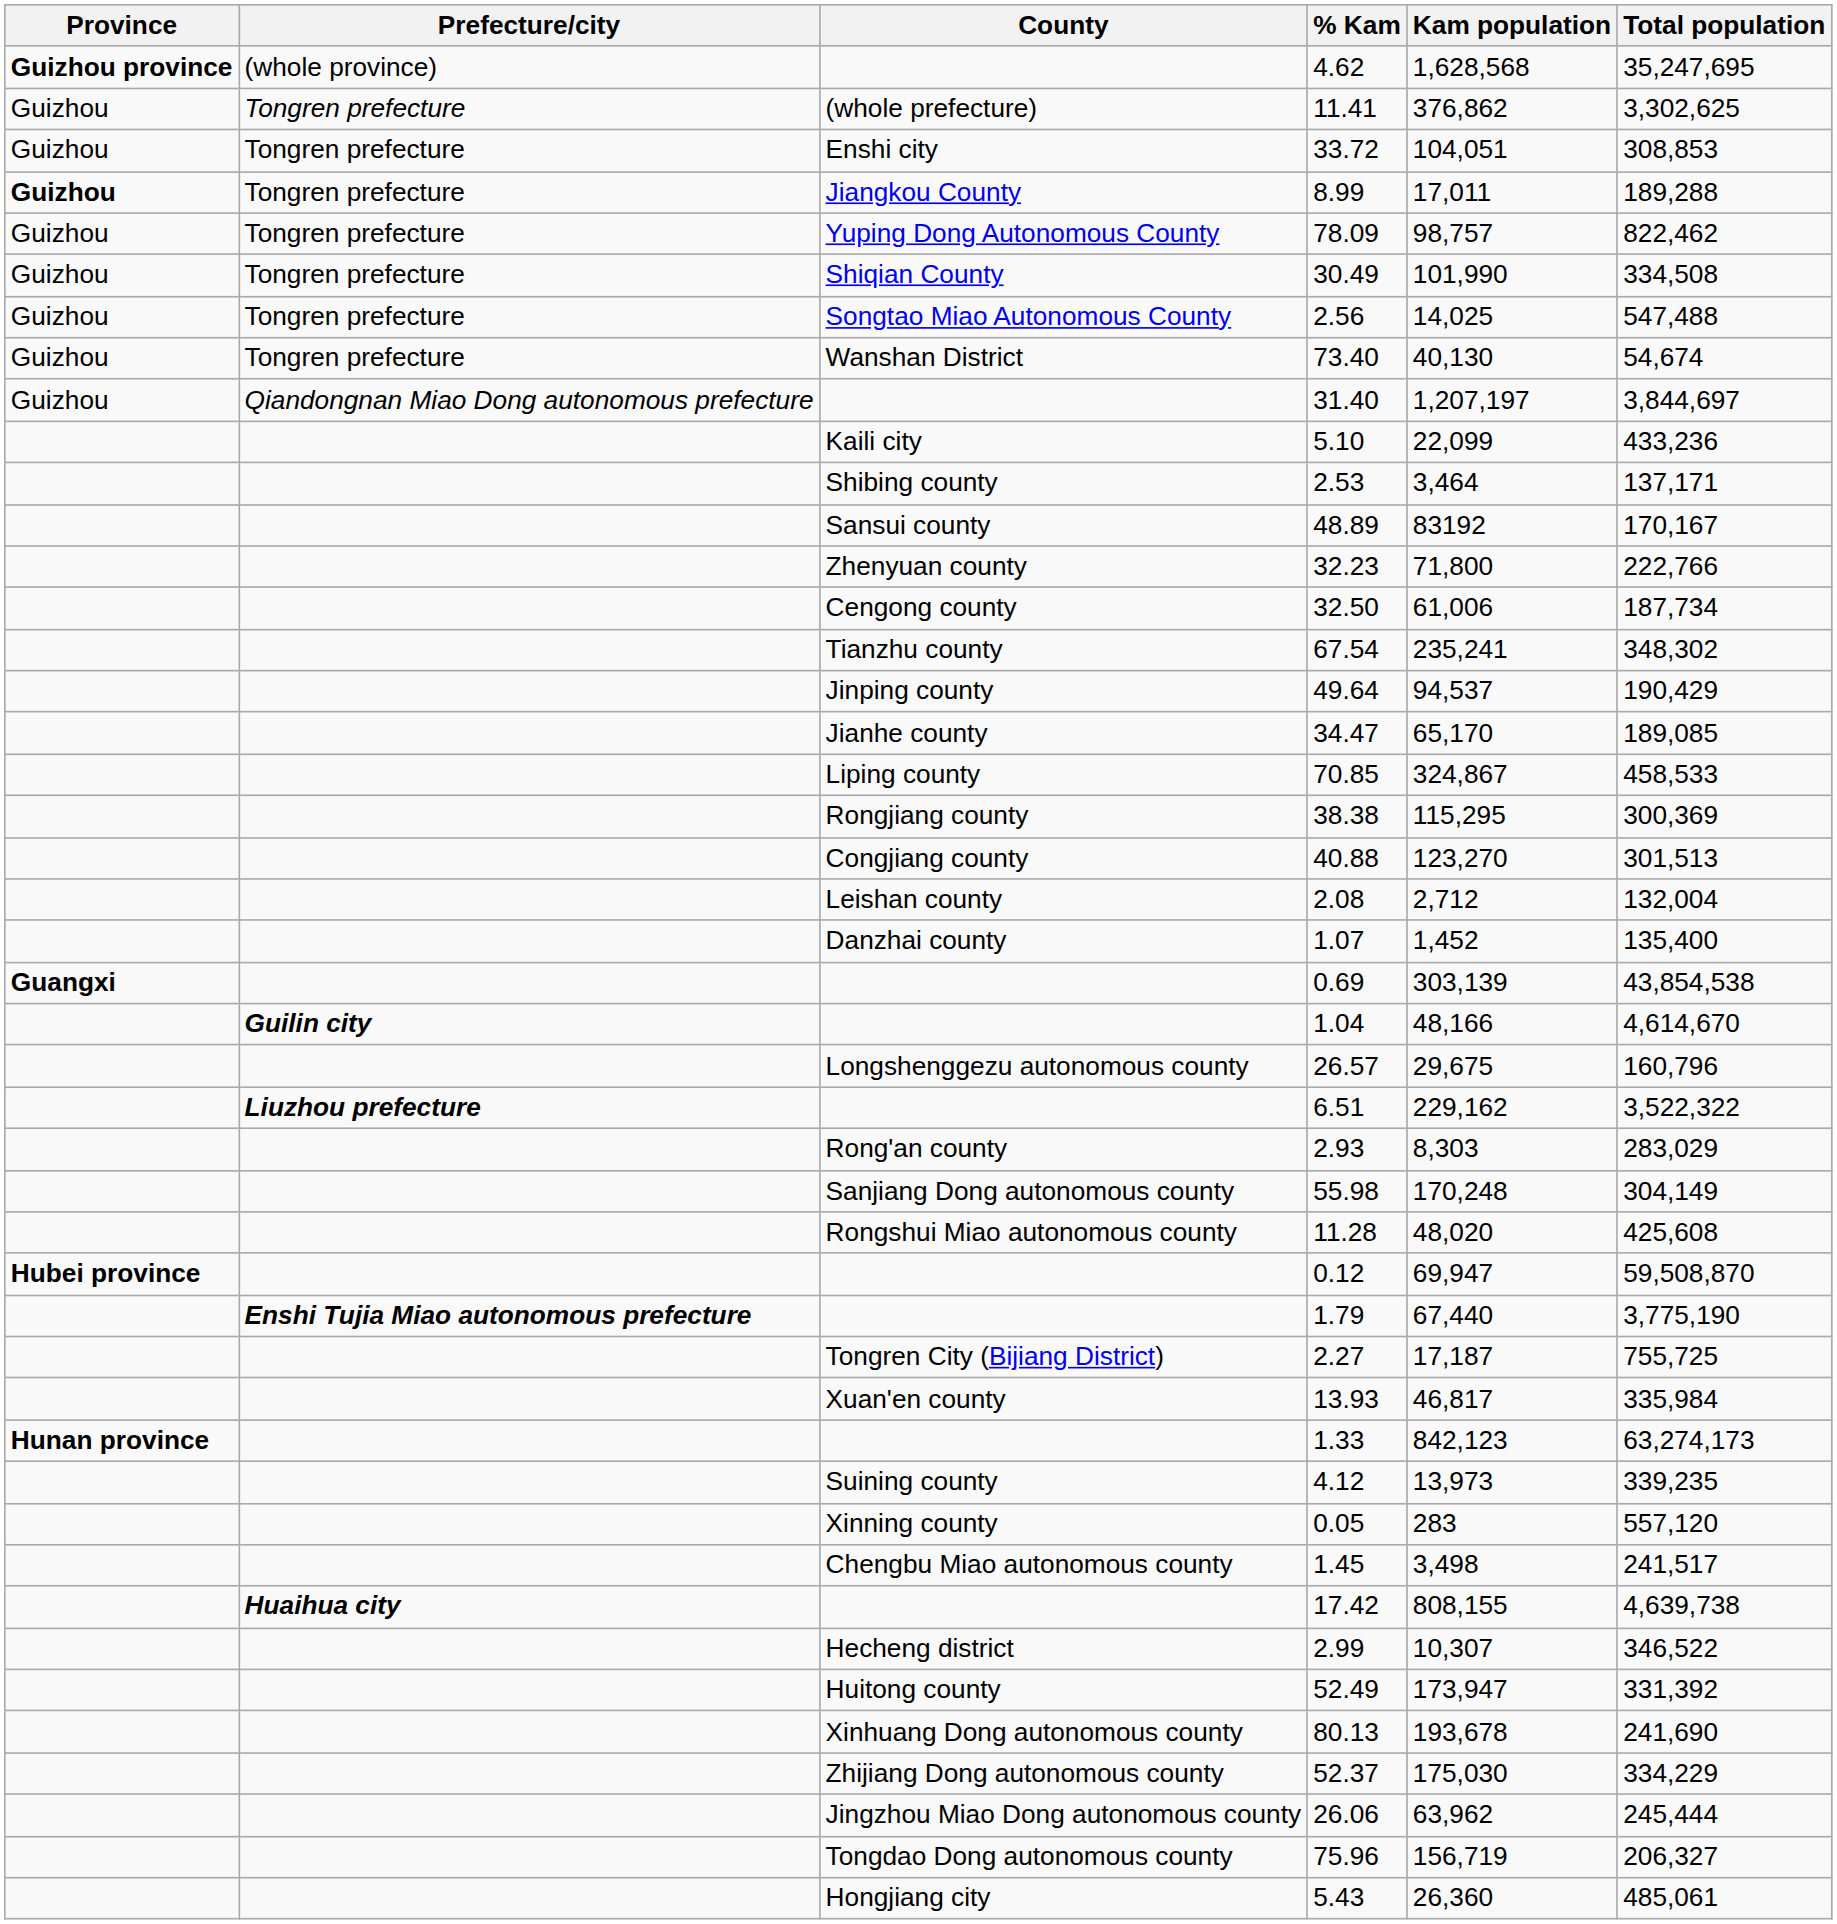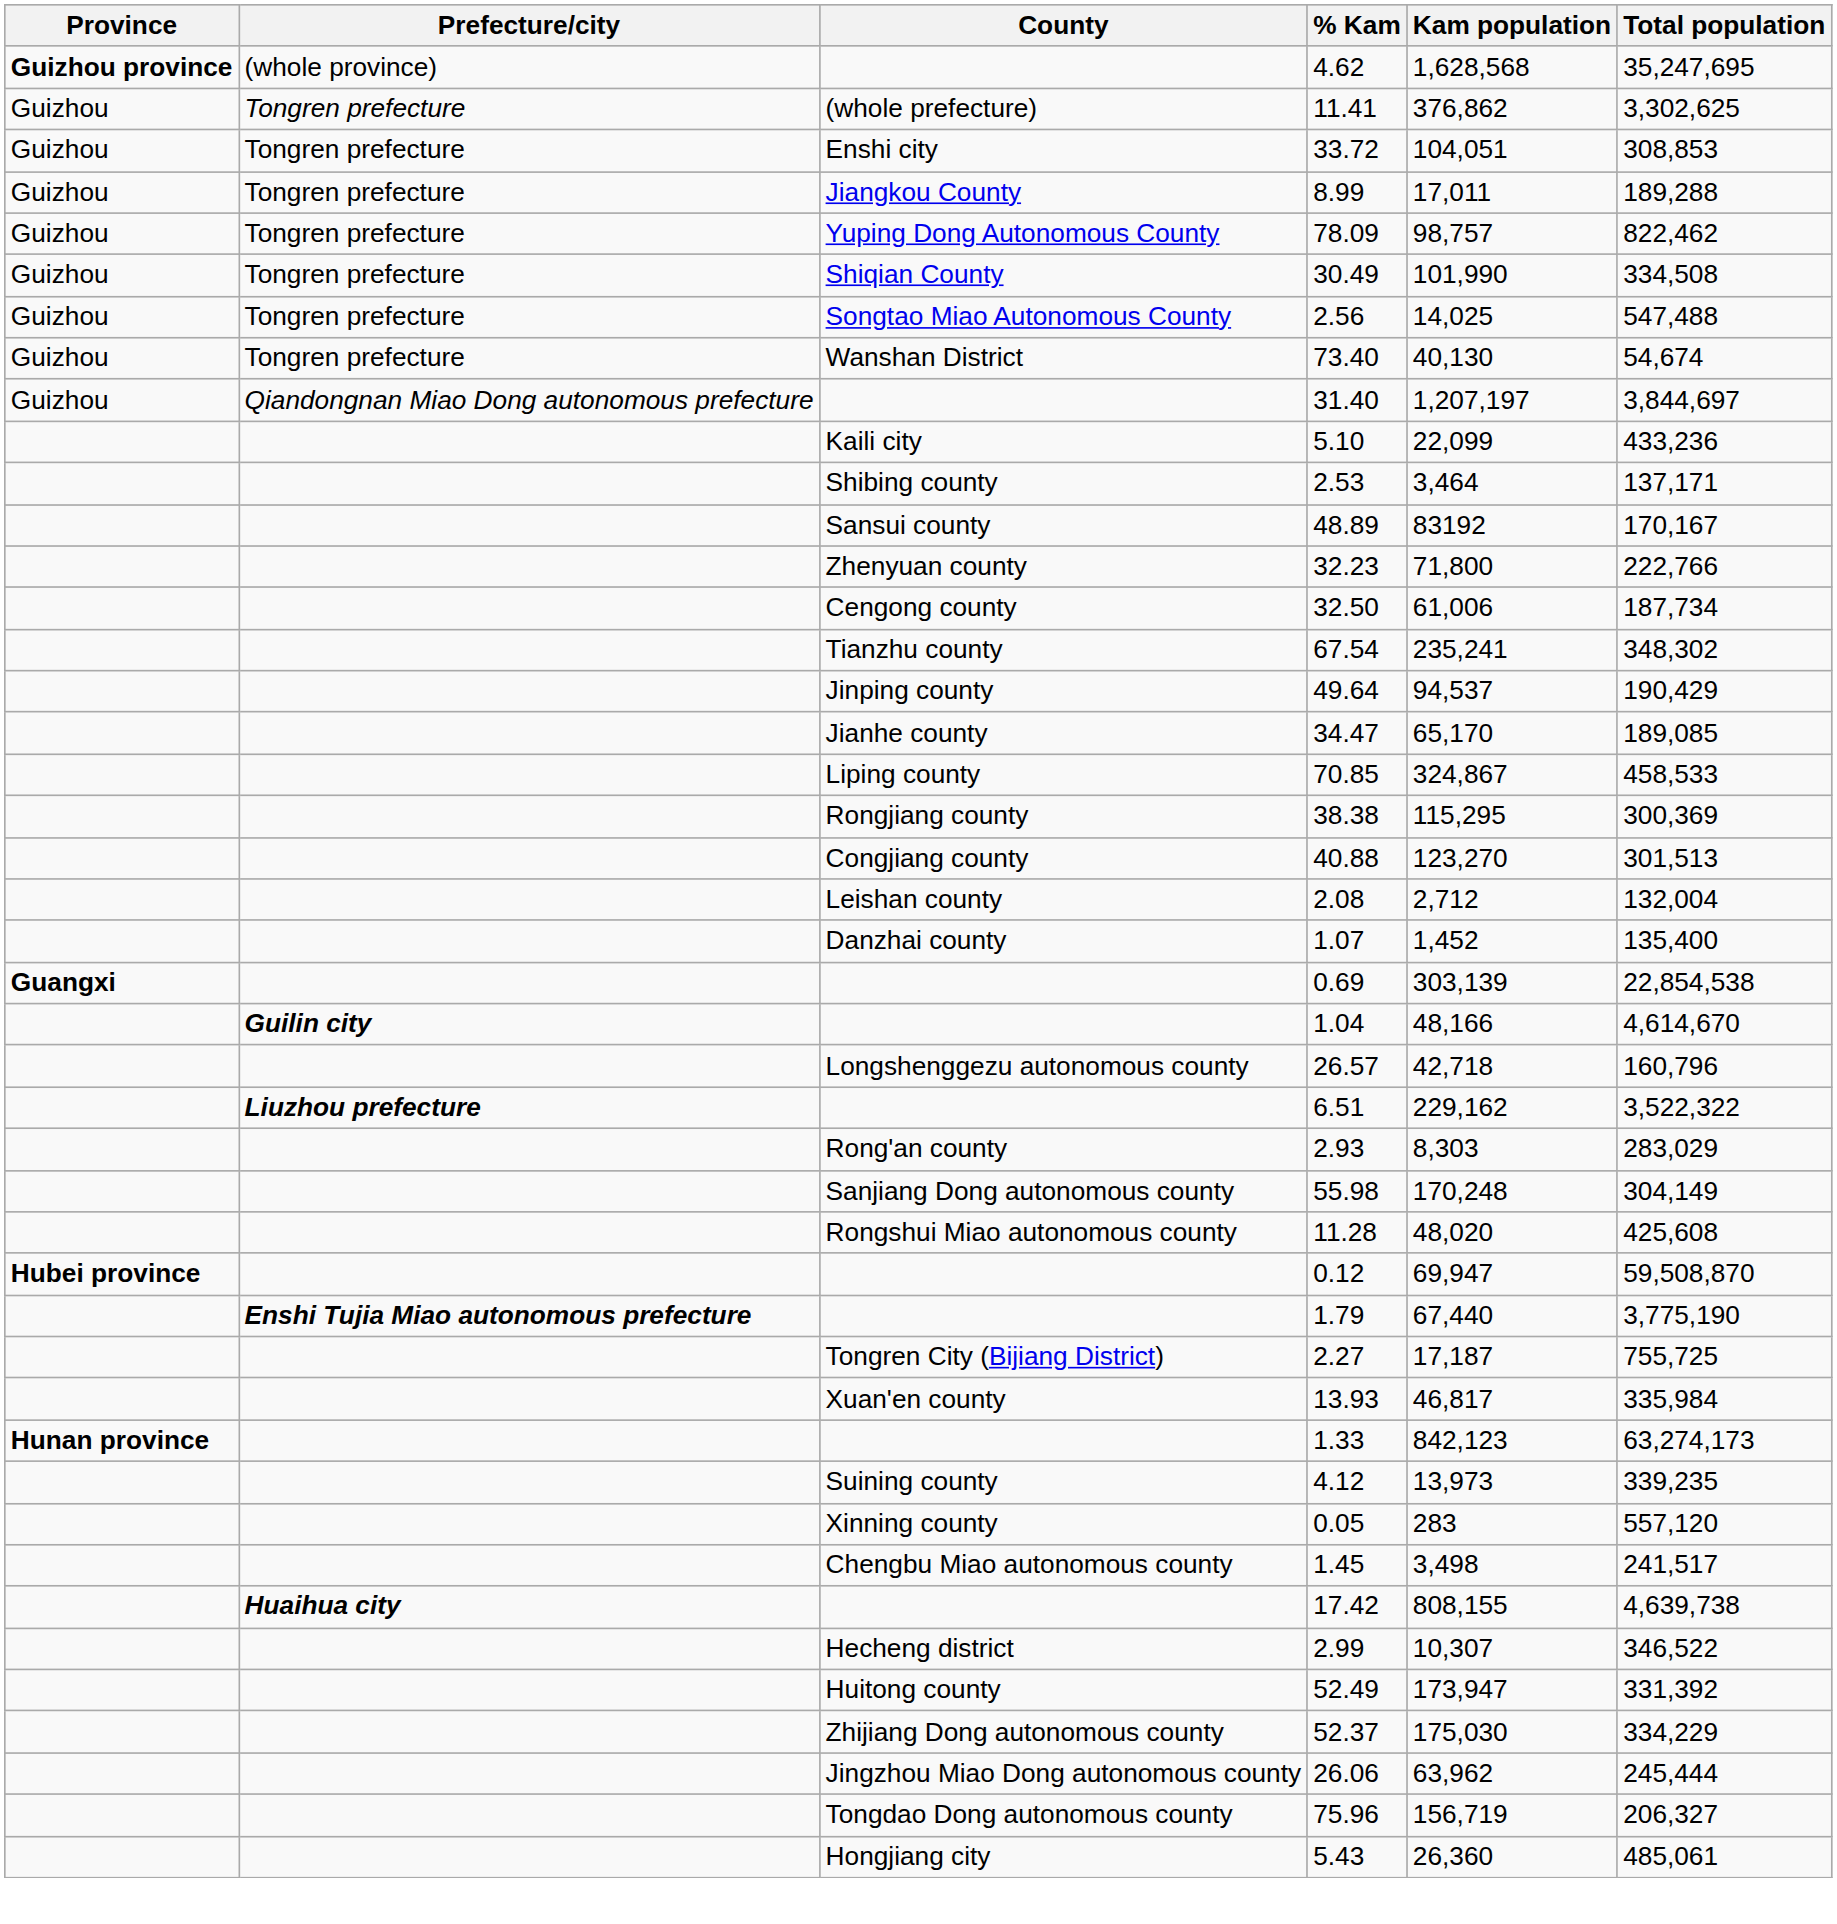 <table class="wikitable sortable mw-collapsible sortabe">
 <tr>
 <th><strong>Province</strong></th>
 <th><strong>Prefecture/city</strong></th>
 <th><strong>County</strong></th>
 <th><strong>% Kam</strong></th>
 <th><strong>Kam population</strong></th>
 <th><strong>Total population</strong></th>
 </tr>
 <tr>
 <td><strong>Guizhou province</strong></td>
 <td>(whole province)</td>
 <td></td>
 <td>4.62</td>
 <td>1,628,568</td>
 <td>35,247,695</td>
 </tr>
 <tr>
 <td>Guizhou</td>
 <td><em>Tongren prefecture</em></td>
 <td>(whole prefecture)</td>
 <td>11.41</td>
 <td>376,862</td>
 <td>3,302,625</td>
 </tr>
 <tr>
 <td>Guizhou</td>
 <td>Tongren prefecture</td>
 <td>Enshi city</td>
 <td>33.72</td>
 <td>104,051</td>
 <td>308,853</td>
 </tr>
 <tr>
-<td><strong>Guizhou</strong></td>
+<td>Guizhou</td>
 <td>Tongren prefecture</td>
 <td><a href='#'>Jiangkou County</a></td>
 <td>8.99</td>
 <td>17,011</td>
 <td>189,288</td>
 </tr>
 <tr>
 <td>Guizhou</td>
 <td>Tongren prefecture</td>
 <td><a href='#'>Yuping Dong Autonomous County</a></td>
 <td>78.09</td>
 <td>98,757</td>
 <td>822,462</td>
 </tr>
 <tr>
 <td>Guizhou</td>
 <td>Tongren prefecture</td>
 <td><a href='#'>Shiqian County</a></td>
 <td>30.49</td>
 <td>101,990</td>
 <td>334,508</td>
 </tr>
 <tr>
 <td>Guizhou</td>
 <td>Tongren prefecture</td>
 <td><a href='#'>Songtao Miao Autonomous County</a></td>
 <td>2.56</td>
 <td>14,025</td>
 <td>547,488</td>
 </tr>
 <tr>
 <td>Guizhou</td>
 <td>Tongren prefecture</td>
 <td>Wanshan District</td>
 <td>73.40</td>
 <td>40,130</td>
 <td>54,674</td>
 </tr>
 <tr>
 <td>Guizhou</td>
 <td><em>Qiandongnan Miao Dong autonomous prefecture</em></td>
 <td></td>
 <td>31.40</td>
 <td>1,207,197</td>
 <td>3,844,697</td>
 </tr>
 <tr>
 <td></td>
 <td></td>
 <td>Kaili city</td>
 <td>5.10</td>
 <td>22,099</td>
 <td>433,236</td>
 </tr>
 <tr>
 <td></td>
 <td></td>
 <td>Shibing county</td>
 <td>2.53</td>
 <td>3,464</td>
 <td>137,171</td>
 </tr>
 <tr>
 <td></td>
 <td></td>
 <td>Sansui county</td>
 <td>48.89</td>
 <td>83192</td>
 <td>170,167</td>
 </tr>
 <tr>
 <td></td>
 <td></td>
 <td>Zhenyuan county</td>
 <td>32.23</td>
 <td>71,800</td>
 <td>222,766</td>
 </tr>
 <tr>
 <td></td>
 <td></td>
 <td>Cengong county</td>
 <td>32.50</td>
 <td>61,006</td>
 <td>187,734</td>
 </tr>
 <tr>
 <td></td>
 <td></td>
 <td>Tianzhu county</td>
 <td>67.54</td>
 <td>235,241</td>
 <td>348,302</td>
 </tr>
 <tr>
 <td></td>
 <td></td>
 <td>Jinping county</td>
 <td>49.64</td>
 <td>94,537</td>
 <td>190,429</td>
 </tr>
 <tr>
 <td></td>
 <td></td>
 <td>Jianhe county</td>
 <td>34.47</td>
 <td>65,170</td>
 <td>189,085</td>
 </tr>
 <tr>
 <td></td>
 <td></td>
 <td>Liping county</td>
 <td>70.85</td>
 <td>324,867</td>
 <td>458,533</td>
 </tr>
 <tr>
 <td></td>
 <td></td>
 <td>Rongjiang county</td>
 <td>38.38</td>
 <td>115,295</td>
 <td>300,369</td>
 </tr>
 <tr>
 <td></td>
 <td></td>
 <td>Congjiang county</td>
 <td>40.88</td>
 <td>123,270</td>
 <td>301,513</td>
 </tr>
 <tr>
 <td></td>
 <td></td>
 <td>Leishan county</td>
 <td>2.08</td>
 <td>2,712</td>
 <td>132,004</td>
 </tr>
 <tr>
 <td></td>
 <td></td>
 <td>Danzhai county</td>
 <td>1.07</td>
 <td>1,452</td>
 <td>135,400</td>
 </tr>
 <tr>
 <td><strong>Guangxi</strong></td>
 <td></td>
 <td></td>
 <td>0.69</td>
 <td>303,139</td>
-<td>43,854,538</td>
+<td>22,854,538</td>
 </tr>
 <tr>
 <td></td>
 <td><strong><em>Guilin city</em></strong></td>
 <td></td>
 <td>1.04</td>
 <td>48,166</td>
 <td>4,614,670</td>
 </tr>
 <tr>
 <td></td>
 <td></td>
 <td>Longshenggezu autonomous county</td>
 <td>26.57</td>
-<td>29,675</td>
+<td>42,718</td>
 <td>160,796</td>
 </tr>
 <tr>
 <td></td>
 <td><strong><em>Liuzhou prefecture</em></strong></td>
 <td></td>
 <td>6.51</td>
 <td>229,162</td>
 <td>3,522,322</td>
 </tr>
 <tr>
 <td></td>
 <td></td>
 <td>Rong'an county</td>
 <td>2.93</td>
 <td>8,303</td>
 <td>283,029</td>
 </tr>
 <tr>
 <td></td>
 <td></td>
 <td>Sanjiang Dong autonomous county</td>
 <td>55.98</td>
 <td>170,248</td>
 <td>304,149</td>
 </tr>
 <tr>
 <td></td>
 <td></td>
 <td>Rongshui Miao autonomous county</td>
 <td>11.28</td>
 <td>48,020</td>
 <td>425,608</td>
 </tr>
 <tr>
 <td><strong>Hubei province</strong></td>
 <td></td>
 <td></td>
 <td>0.12</td>
 <td>69,947</td>
 <td>59,508,870</td>
 </tr>
 <tr>
 <td></td>
 <td><strong><em>Enshi Tujia Miao autonomous prefecture</em></strong></td>
 <td></td>
 <td>1.79</td>
 <td>67,440</td>
 <td>3,775,190</td>
 </tr>
 <tr>
 <td></td>
 <td></td>
 <td>Tongren City (<a href='#'>Bijiang District</a>)</td>
 <td>2.27</td>
 <td>17,187</td>
 <td>755,725</td>
 </tr>
 <tr>
 <td></td>
 <td></td>
 <td>Xuan'en county</td>
 <td>13.93</td>
 <td>46,817</td>
 <td>335,984</td>
 </tr>
 <tr>
 <td><strong>Hunan province</strong></td>
 <td></td>
 <td></td>
 <td>1.33</td>
 <td>842,123</td>
 <td>63,274,173</td>
 </tr>
 <tr>
 <td></td>
 <td></td>
 <td>Suining county</td>
 <td>4.12</td>
 <td>13,973</td>
 <td>339,235</td>
 </tr>
 <tr>
 <td></td>
 <td></td>
 <td>Xinning county</td>
 <td>0.05</td>
 <td>283</td>
 <td>557,120</td>
 </tr>
 <tr>
 <td></td>
 <td></td>
 <td>Chengbu Miao autonomous county</td>
 <td>1.45</td>
 <td>3,498</td>
 <td>241,517</td>
 </tr>
 <tr>
 <td></td>
 <td><strong><em>Huaihua city</em></strong></td>
 <td></td>
 <td>17.42</td>
 <td>808,155</td>
 <td>4,639,738</td>
 </tr>
 <tr>
 <td></td>
 <td></td>
 <td>Hecheng district</td>
 <td>2.99</td>
 <td>10,307</td>
 <td>346,522</td>
 </tr>
 <tr>
 <td></td>
 <td></td>
 <td>Huitong county</td>
 <td>52.49</td>
 <td>173,947</td>
 <td>331,392</td>
 </tr>
 <tr>
 <td></td>
 <td></td>
-<td>Xinhuang Dong autonomous county</td>
-<td>80.13</td>
-<td>193,678</td>
-<td>241,690</td>
-</tr>
-<tr>
-<td></td>
-<td></td>
 <td>Zhijiang Dong autonomous county</td>
 <td>52.37</td>
 <td>175,030</td>
 <td>334,229</td>
 </tr>
 <tr>
 <td></td>
 <td></td>
 <td>Jingzhou Miao Dong autonomous county</td>
 <td>26.06</td>
 <td>63,962</td>
 <td>245,444</td>
 </tr>
 <tr>
 <td></td>
 <td></td>
 <td>Tongdao Dong autonomous county</td>
 <td>75.96</td>
 <td>156,719</td>
 <td>206,327</td>
 </tr>
 <tr>
 <td></td>
 <td></td>
 <td>Hongjiang city</td>
 <td>5.43</td>
 <td>26,360</td>
 <td>485,061</td>
 </tr>
 </table>
